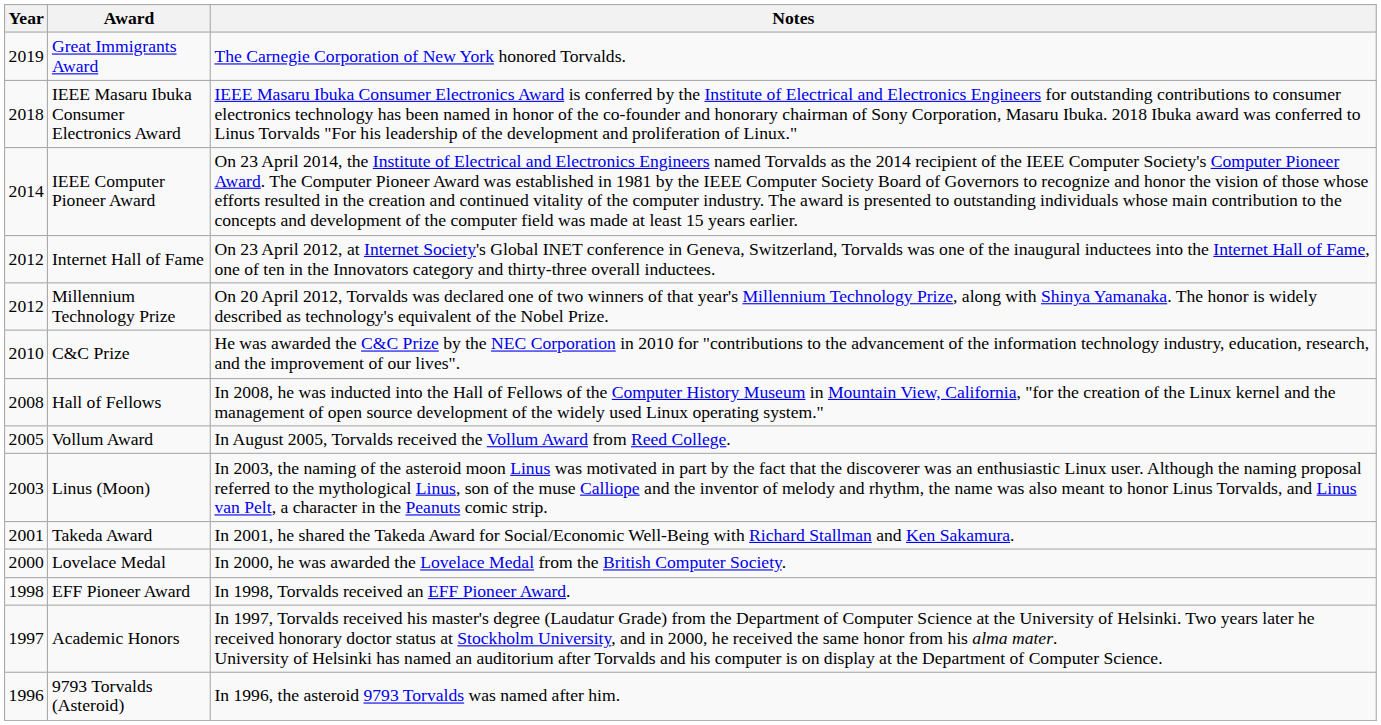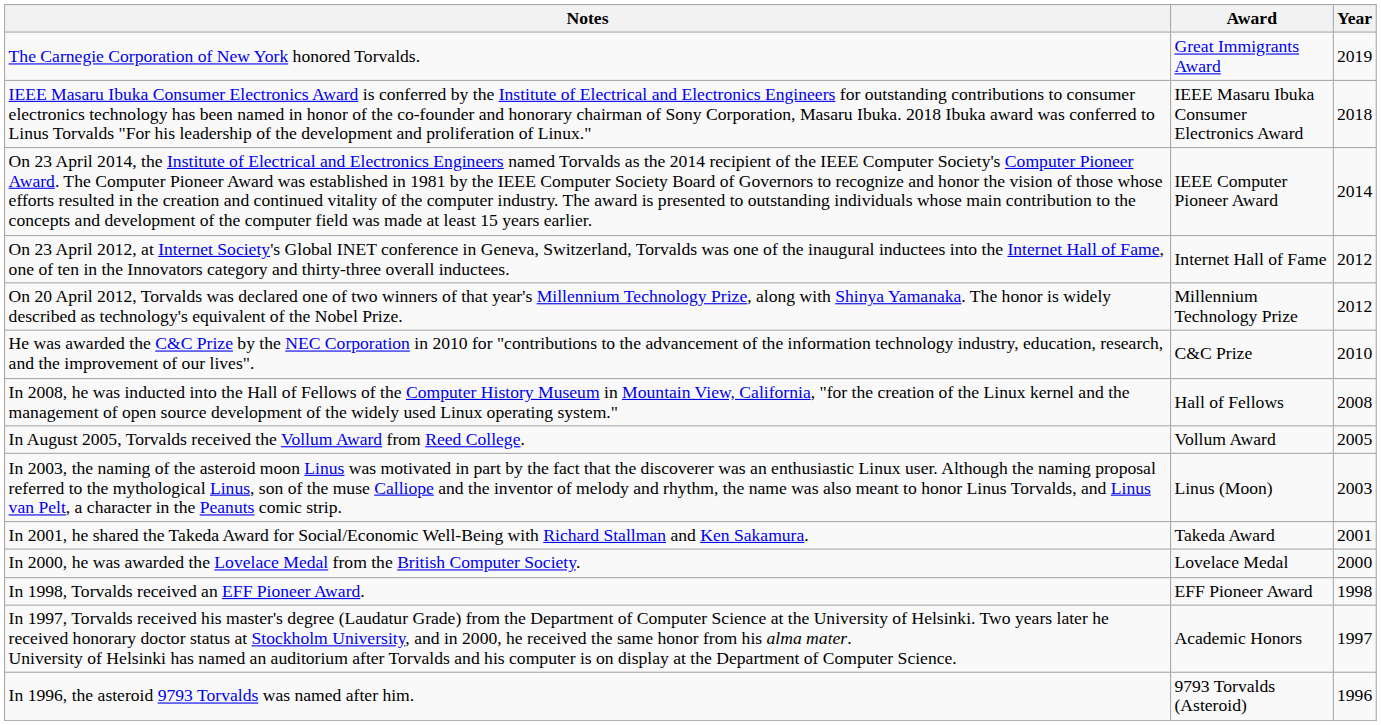 <table class="wikitable">
 <tr>
+<th>Notes</th>
+<th>Award</th>
 <th>Year</th>
-<th>Award</th>
-<th>Notes</th>
 </tr>
 <tr>
+<td><a href='#'>The Carnegie Corporation of New York</a> honored Torvalds.</td>
+<td><a href='#'>Great Immigrants Award</a></td>
 <td>2019</td>
-<td><a href='#'>Great Immigrants Award</a></td>
-<td><a href='#'>The Carnegie Corporation of New York</a> honored Torvalds.</td>
 </tr>
 <tr>
+<td><a href='#'>IEEE Masaru Ibuka Consumer Electronics Award</a> is conferred by the <a href='#'>Institute of Electrical and Electronics Engineers</a> for outstanding contributions to consumer electronics technology has been named in honor of the co-founder and honorary chairman of Sony Corporation, Masaru Ibuka. 2018 Ibuka award was conferred to Linus Torvalds "For his leadership of the development and proliferation of Linux."</td>
+<td>IEEE Masaru Ibuka Consumer Electronics Award</td>
 <td>2018</td>
-<td>IEEE Masaru Ibuka Consumer Electronics Award</td>
-<td><a href='#'>IEEE Masaru Ibuka Consumer Electronics Award</a> is conferred by the <a href='#'>Institute of Electrical and Electronics Engineers</a> for outstanding contributions to consumer electronics technology has been named in honor of the co-founder and honorary chairman of Sony Corporation, Masaru Ibuka. 2018 Ibuka award was conferred to Linus Torvalds "For his leadership of the development and proliferation of Linux."</td>
 </tr>
 <tr>
+<td>On 23 April 2014, the <a href='#'>Institute of Electrical and Electronics Engineers</a> named Torvalds as the 2014 recipient of the IEEE Computer Society's <a href='#'>Computer Pioneer Award</a>. The Computer Pioneer Award was established in 1981 by the IEEE Computer Society Board of Governors to recognize and honor the vision of those whose efforts resulted in the creation and continued vitality of the computer industry. The award is presented to outstanding individuals whose main contribution to the concepts and development of the computer field was made at least 15 years earlier.</td>
+<td>IEEE Computer Pioneer Award</td>
 <td>2014</td>
-<td>IEEE Computer Pioneer Award</td>
-<td>On 23 April 2014, the <a href='#'>Institute of Electrical and Electronics Engineers</a> named Torvalds as the 2014 recipient of the IEEE Computer Society's <a href='#'>Computer Pioneer Award</a>. The Computer Pioneer Award was established in 1981 by the IEEE Computer Society Board of Governors to recognize and honor the vision of those whose efforts resulted in the creation and continued vitality of the computer industry. The award is presented to outstanding individuals whose main contribution to the concepts and development of the computer field was made at least 15 years earlier.</td>
 </tr>
 <tr>
+<td>On 23 April 2012, at <a href='#'>Internet Society</a>'s Global INET conference in Geneva, Switzerland, Torvalds was one of the inaugural inductees into the <a href='#'>Internet Hall of Fame</a>, one of ten in the Innovators category and thirty-three overall inductees.</td>
+<td>Internet Hall of Fame</td>
 <td>2012</td>
-<td>Internet Hall of Fame</td>
-<td>On 23 April 2012, at <a href='#'>Internet Society</a>'s Global INET conference in Geneva, Switzerland, Torvalds was one of the inaugural inductees into the <a href='#'>Internet Hall of Fame</a>, one of ten in the Innovators category and thirty-three overall inductees.</td>
 </tr>
 <tr>
+<td>On 20 April 2012, Torvalds was declared one of two winners of that year's <a href='#'>Millennium Technology Prize</a>, along with <a href='#'>Shinya Yamanaka</a>. The honor is widely described as technology's equivalent of the Nobel Prize.</td>
+<td>Millennium Technology Prize</td>
 <td>2012</td>
-<td>Millennium Technology Prize</td>
-<td>On 20 April 2012, Torvalds was declared one of two winners of that year's <a href='#'>Millennium Technology Prize</a>, along with <a href='#'>Shinya Yamanaka</a>. The honor is widely described as technology's equivalent of the Nobel Prize.</td>
 </tr>
 <tr>
+<td>He was awarded the <a href='#'>C&C Prize</a> by the <a href='#'>NEC Corporation</a> in 2010 for "contributions to the advancement of the information technology industry, education, research, and the improvement of our lives".</td>
+<td>C&C Prize</td>
 <td>2010</td>
-<td>C&C Prize</td>
-<td>He was awarded the <a href='#'>C&C Prize</a> by the <a href='#'>NEC Corporation</a> in 2010 for "contributions to the advancement of the information technology industry, education, research, and the improvement of our lives".</td>
 </tr>
 <tr>
+<td>In 2008, he was inducted into the Hall of Fellows of the <a href='#'>Computer History Museum</a> in <a href='#'>Mountain View, California</a>, "for the creation of the Linux kernel and the management of open source development of the widely used Linux operating system."</td>
+<td>Hall of Fellows</td>
 <td>2008</td>
-<td>Hall of Fellows</td>
-<td>In 2008, he was inducted into the Hall of Fellows of the <a href='#'>Computer History Museum</a> in <a href='#'>Mountain View, California</a>, "for the creation of the Linux kernel and the management of open source development of the widely used Linux operating system."</td>
 </tr>
 <tr>
+<td>In August 2005, Torvalds received the <a href='#'>Vollum Award</a> from <a href='#'>Reed College</a>.</td>
+<td>Vollum Award</td>
 <td>2005</td>
-<td>Vollum Award</td>
-<td>In August 2005, Torvalds received the <a href='#'>Vollum Award</a> from <a href='#'>Reed College</a>.</td>
 </tr>
 <tr>
+<td>In 2003, the naming of the asteroid moon <a href='#'>Linus</a> was motivated in part by the fact that the discoverer was an enthusiastic Linux user. Although the naming proposal referred to the mythological <a href='#'>Linus</a>, son of the muse <a href='#'>Calliope</a> and the inventor of melody and rhythm, the name was also meant to honor Linus Torvalds, and <a href='#'>Linus van Pelt</a>, a character in the <a href='#'>Peanuts</a> comic strip.</td>
+<td>Linus (Moon)</td>
 <td>2003</td>
-<td>Linus (Moon)</td>
-<td>In 2003, the naming of the asteroid moon <a href='#'>Linus</a> was motivated in part by the fact that the discoverer was an enthusiastic Linux user. Although the naming proposal referred to the mythological <a href='#'>Linus</a>, son of the muse <a href='#'>Calliope</a> and the inventor of melody and rhythm, the name was also meant to honor Linus Torvalds, and <a href='#'>Linus van Pelt</a>, a character in the <a href='#'>Peanuts</a> comic strip.</td>
 </tr>
 <tr>
+<td>In 2001, he shared the Takeda Award for Social/Economic Well-Being with <a href='#'>Richard Stallman</a> and <a href='#'>Ken Sakamura</a>.</td>
+<td>Takeda Award</td>
 <td>2001</td>
-<td>Takeda Award</td>
-<td>In 2001, he shared the Takeda Award for Social/Economic Well-Being with <a href='#'>Richard Stallman</a> and <a href='#'>Ken Sakamura</a>.</td>
 </tr>
 <tr>
+<td>In 2000, he was awarded the <a href='#'>Lovelace Medal</a> from the <a href='#'>British Computer Society</a>.</td>
+<td>Lovelace Medal</td>
 <td>2000</td>
-<td>Lovelace Medal</td>
-<td>In 2000, he was awarded the <a href='#'>Lovelace Medal</a> from the <a href='#'>British Computer Society</a>.</td>
 </tr>
 <tr>
+<td>In 1998, Torvalds received an <a href='#'>EFF Pioneer Award</a>.</td>
+<td>EFF Pioneer Award</td>
 <td>1998</td>
-<td>EFF Pioneer Award</td>
-<td>In 1998, Torvalds received an <a href='#'>EFF Pioneer Award</a>.</td>
 </tr>
 <tr>
+<td>In 1997, Torvalds received his master's degree (Laudatur Grade) from the Department of Computer Science at the University of Helsinki. Two years later he received honorary doctor status at <a href='#'>Stockholm University</a>, and in 2000, he received the same honor from his <em>alma mater</em>.<br>University of Helsinki has named an auditorium after Torvalds and his computer is on display at the Department of Computer Science.</td>
+<td>Academic Honors</td>
 <td>1997</td>
-<td>Academic Honors</td>
-<td>In 1997, Torvalds received his master's degree (Laudatur Grade) from the Department of Computer Science at the University of Helsinki. Two years later he received honorary doctor status at <a href='#'>Stockholm University</a>, and in 2000, he received the same honor from his <em>alma mater</em>.<br>University of Helsinki has named an auditorium after Torvalds and his computer is on display at the Department of Computer Science.</td>
 </tr>
 <tr>
+<td>In 1996, the asteroid <a href='#'>9793 Torvalds</a> was named after him.</td>
+<td>9793 Torvalds (Asteroid)</td>
 <td>1996</td>
-<td>9793 Torvalds (Asteroid)</td>
-<td>In 1996, the asteroid <a href='#'>9793 Torvalds</a> was named after him.</td>
 </tr>
 </table>
